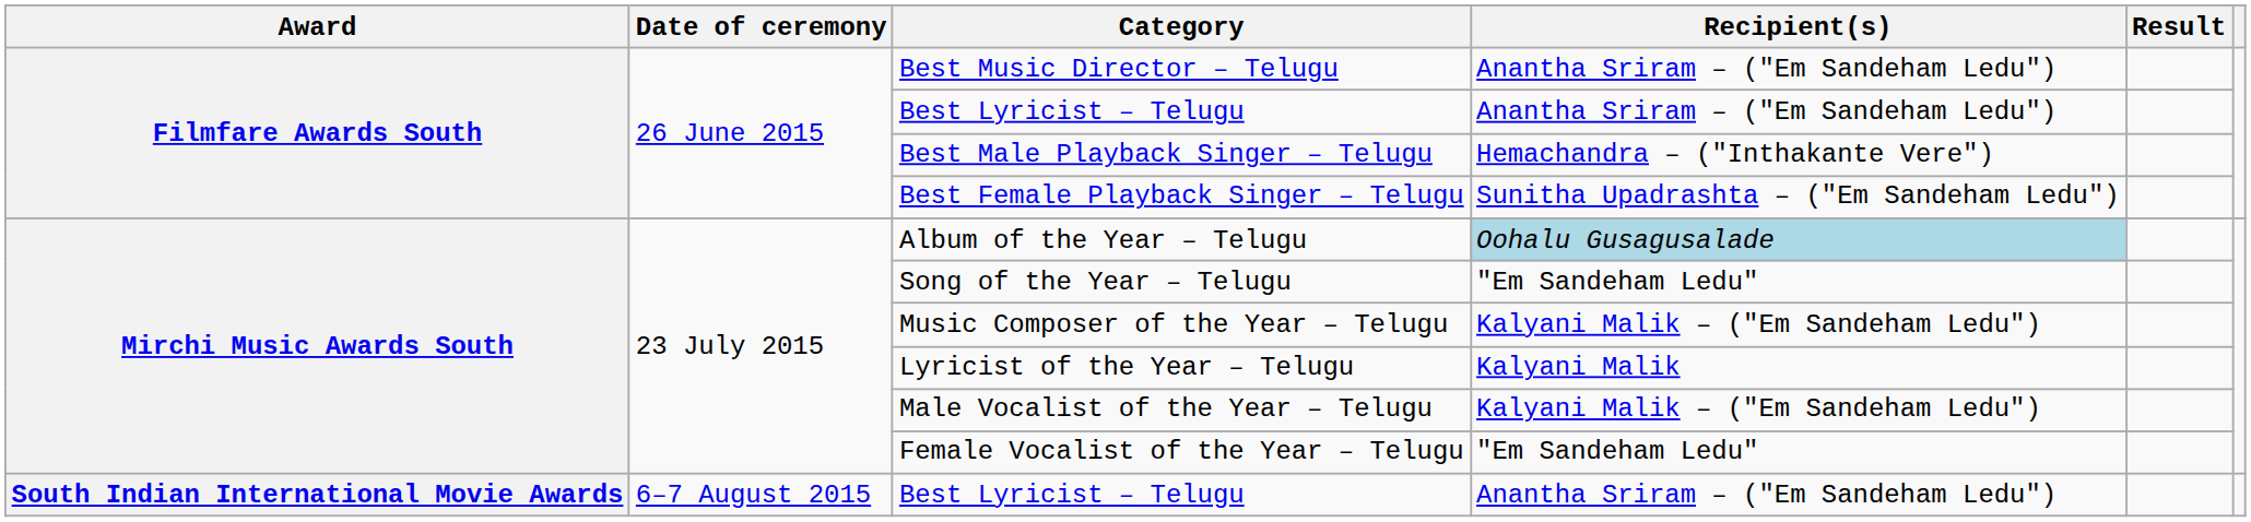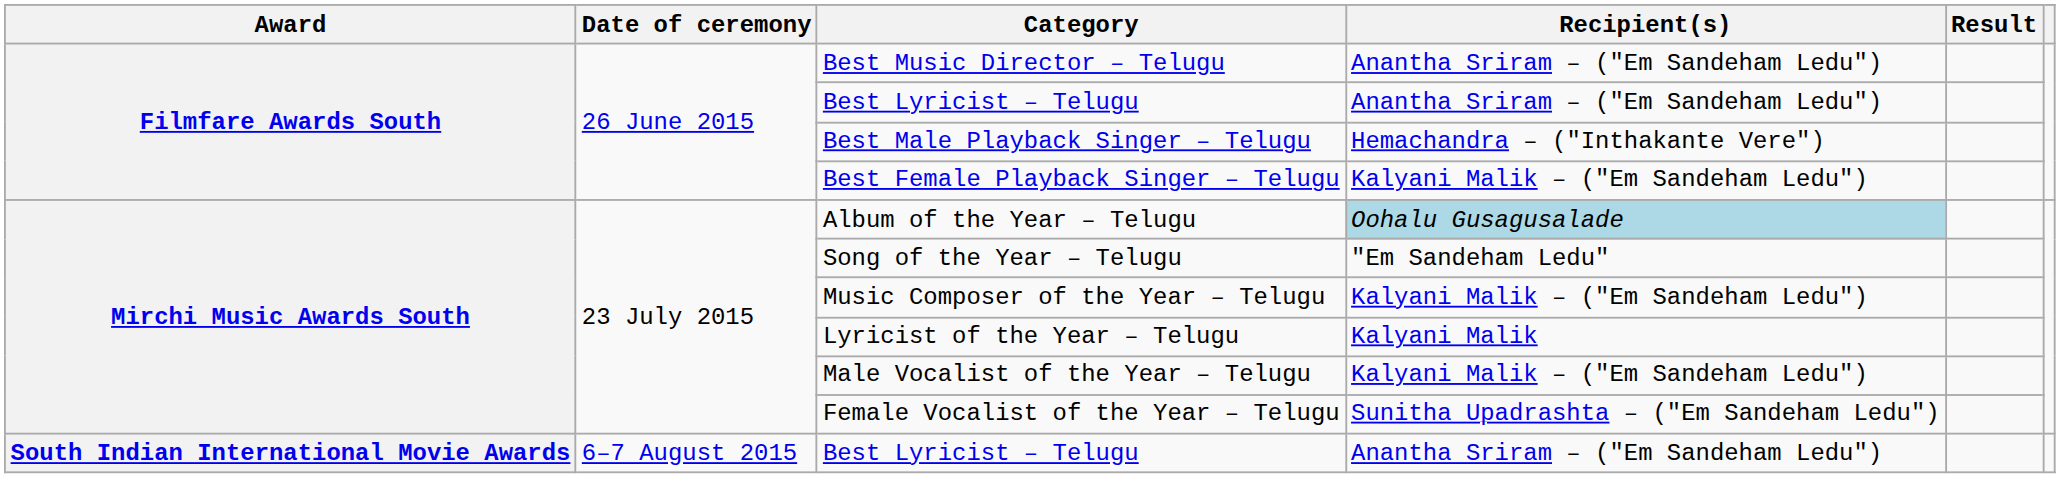 <table class="wikitable plainrowheaders sortable">
 <tr>
 <th scope="col">Award</th>
 <th scope="col">Date of ceremony</th>
 <th scope="col">Category</th>
 <th scope="col">Recipient(s)</th>
 <th scope="col" class="unsortable">Result</th>
 <th scope="col" class="unsortable"></th>
 </tr>
 <tr>
 <th scope="row" rowspan="4"><a href='#'>Filmfare Awards South</a></th>
 <td rowspan="4"><a href='#'>26 June 2015</a></td>
 <td><a href='#'>Best Music Director – Telugu</a></td>
 <td><a href='#'>Anantha Sriram</a> – ("Em Sandeham Ledu")</td>
 <td></td>
 <td rowspan="4" style="text-align:center;"><br></td>
 </tr>
 <tr>
 <td><a href='#'>Best Lyricist – Telugu</a></td>
 <td><a href='#'>Anantha Sriram</a> – ("Em Sandeham Ledu")</td>
 <td></td>
 </tr>
 <tr>
 <td><a href='#'>Best Male Playback Singer – Telugu</a></td>
 <td><a href='#'>Hemachandra</a> – ("Inthakante Vere")</td>
 <td></td>
 </tr>
 <tr>
 <td><a href='#'>Best Female Playback Singer – Telugu</a></td>
-<td><a href='#'>Sunitha Upadrashta</a> – ("Em Sandeham Ledu")</td>
+<td><a href='#'>Kalyani Malik</a> – ("Em Sandeham Ledu")</td>
 <td></td>
 </tr>
 <tr>
 <th scope="row" rowspan="6"><a href='#'>Mirchi Music Awards South</a></th>
 <td rowspan="6">23 July 2015</td>
 <td>Album of the Year – Telugu</td>
 <td style="background: lightblue;"><em>Oohalu Gusagusalade</em></td>
 <td></td>
 <td rowspan="6" style="text-align:center;"><br></td>
 </tr>
 <tr>
 <td>Song of the Year – Telugu</td>
 <td>"Em Sandeham Ledu"</td>
 <td></td>
 </tr>
 <tr>
 <td>Music Composer of the Year – Telugu</td>
 <td><a href='#'>Kalyani Malik</a> – ("Em Sandeham Ledu")</td>
 <td></td>
 </tr>
 <tr>
 <td>Lyricist of the Year – Telugu</td>
 <td><a href='#'>Kalyani Malik</a></td>
 <td></td>
 </tr>
 <tr>
 <td>Male Vocalist of the Year – Telugu</td>
 <td><a href='#'>Kalyani Malik</a> – ("Em Sandeham Ledu")</td>
 <td></td>
 </tr>
 <tr>
 <td>Female Vocalist of the Year – Telugu</td>
-<td>"Em Sandeham Ledu"</td>
+<td><a href='#'>Sunitha Upadrashta</a> – ("Em Sandeham Ledu")</td>
 <td></td>
 </tr>
 <tr>
 <th scope="row"><a href='#'>South Indian International Movie Awards</a></th>
 <td><a href='#'>6–7 August 2015</a></td>
 <td><a href='#'>Best Lyricist – Telugu</a></td>
 <td><a href='#'>Anantha Sriram</a> – ("Em Sandeham Ledu")</td>
 <td></td>
 <td style="text-align:center;"><br></td>
 </tr>
 </table>
